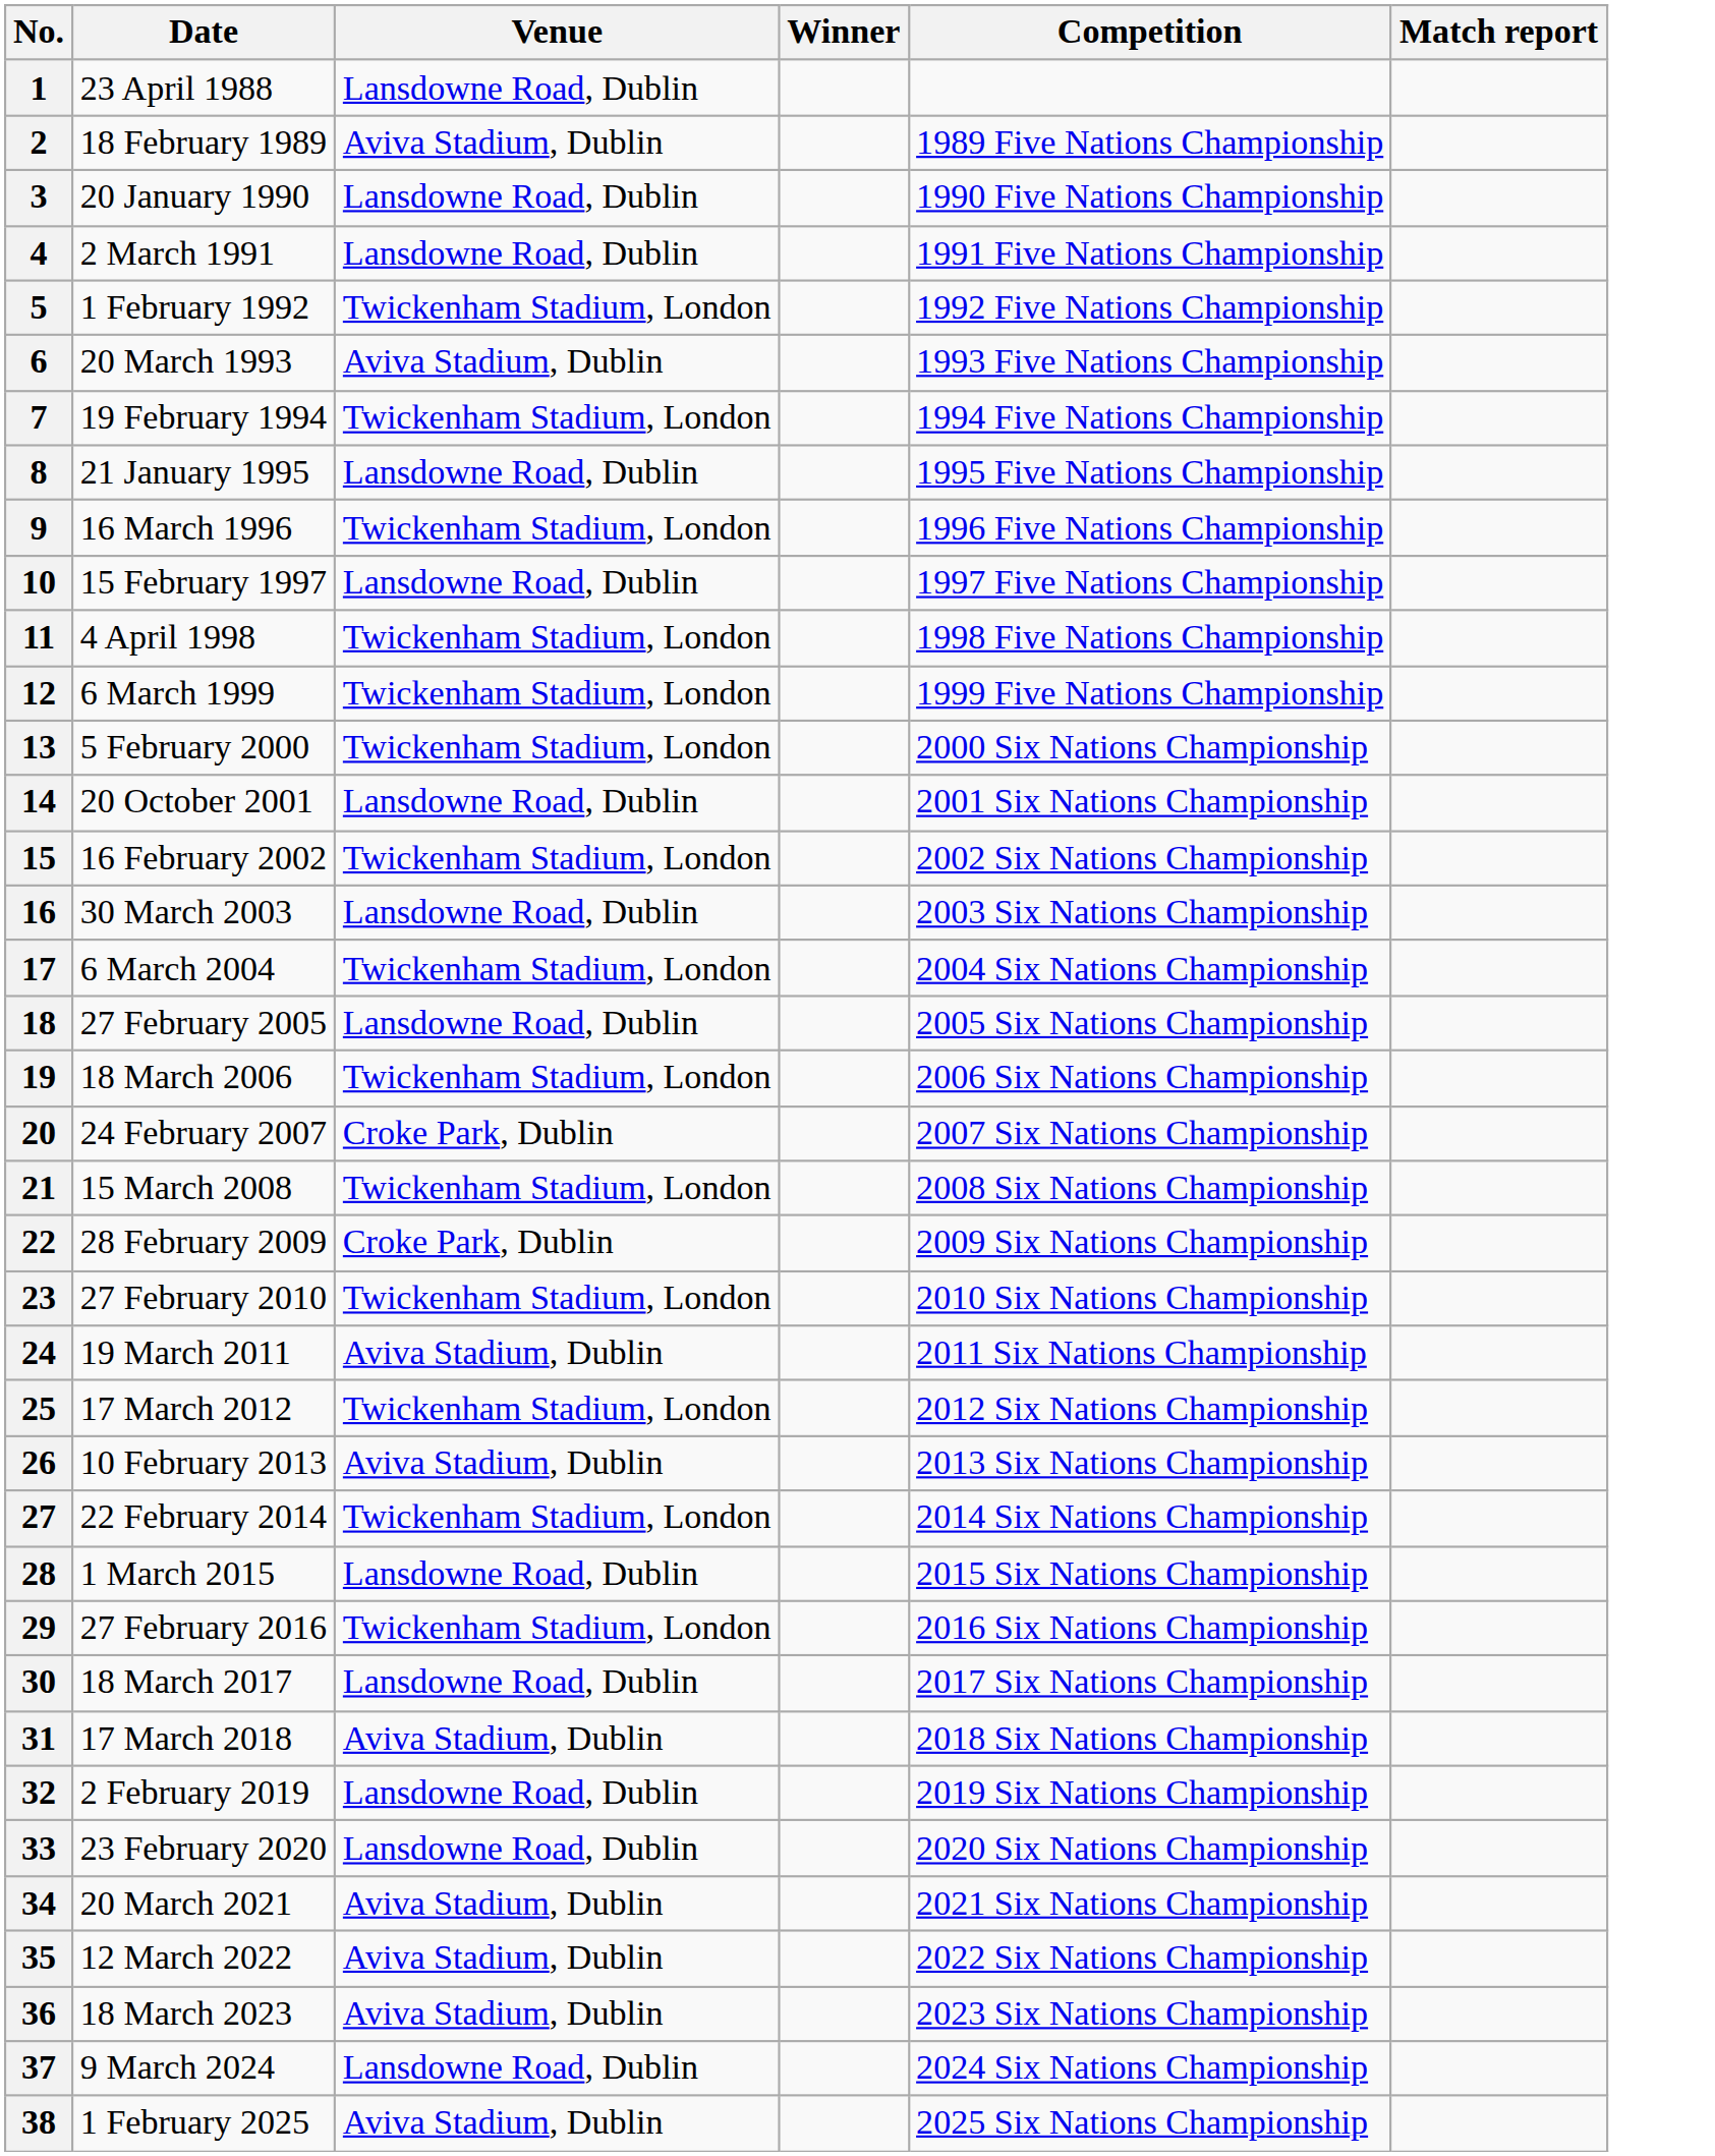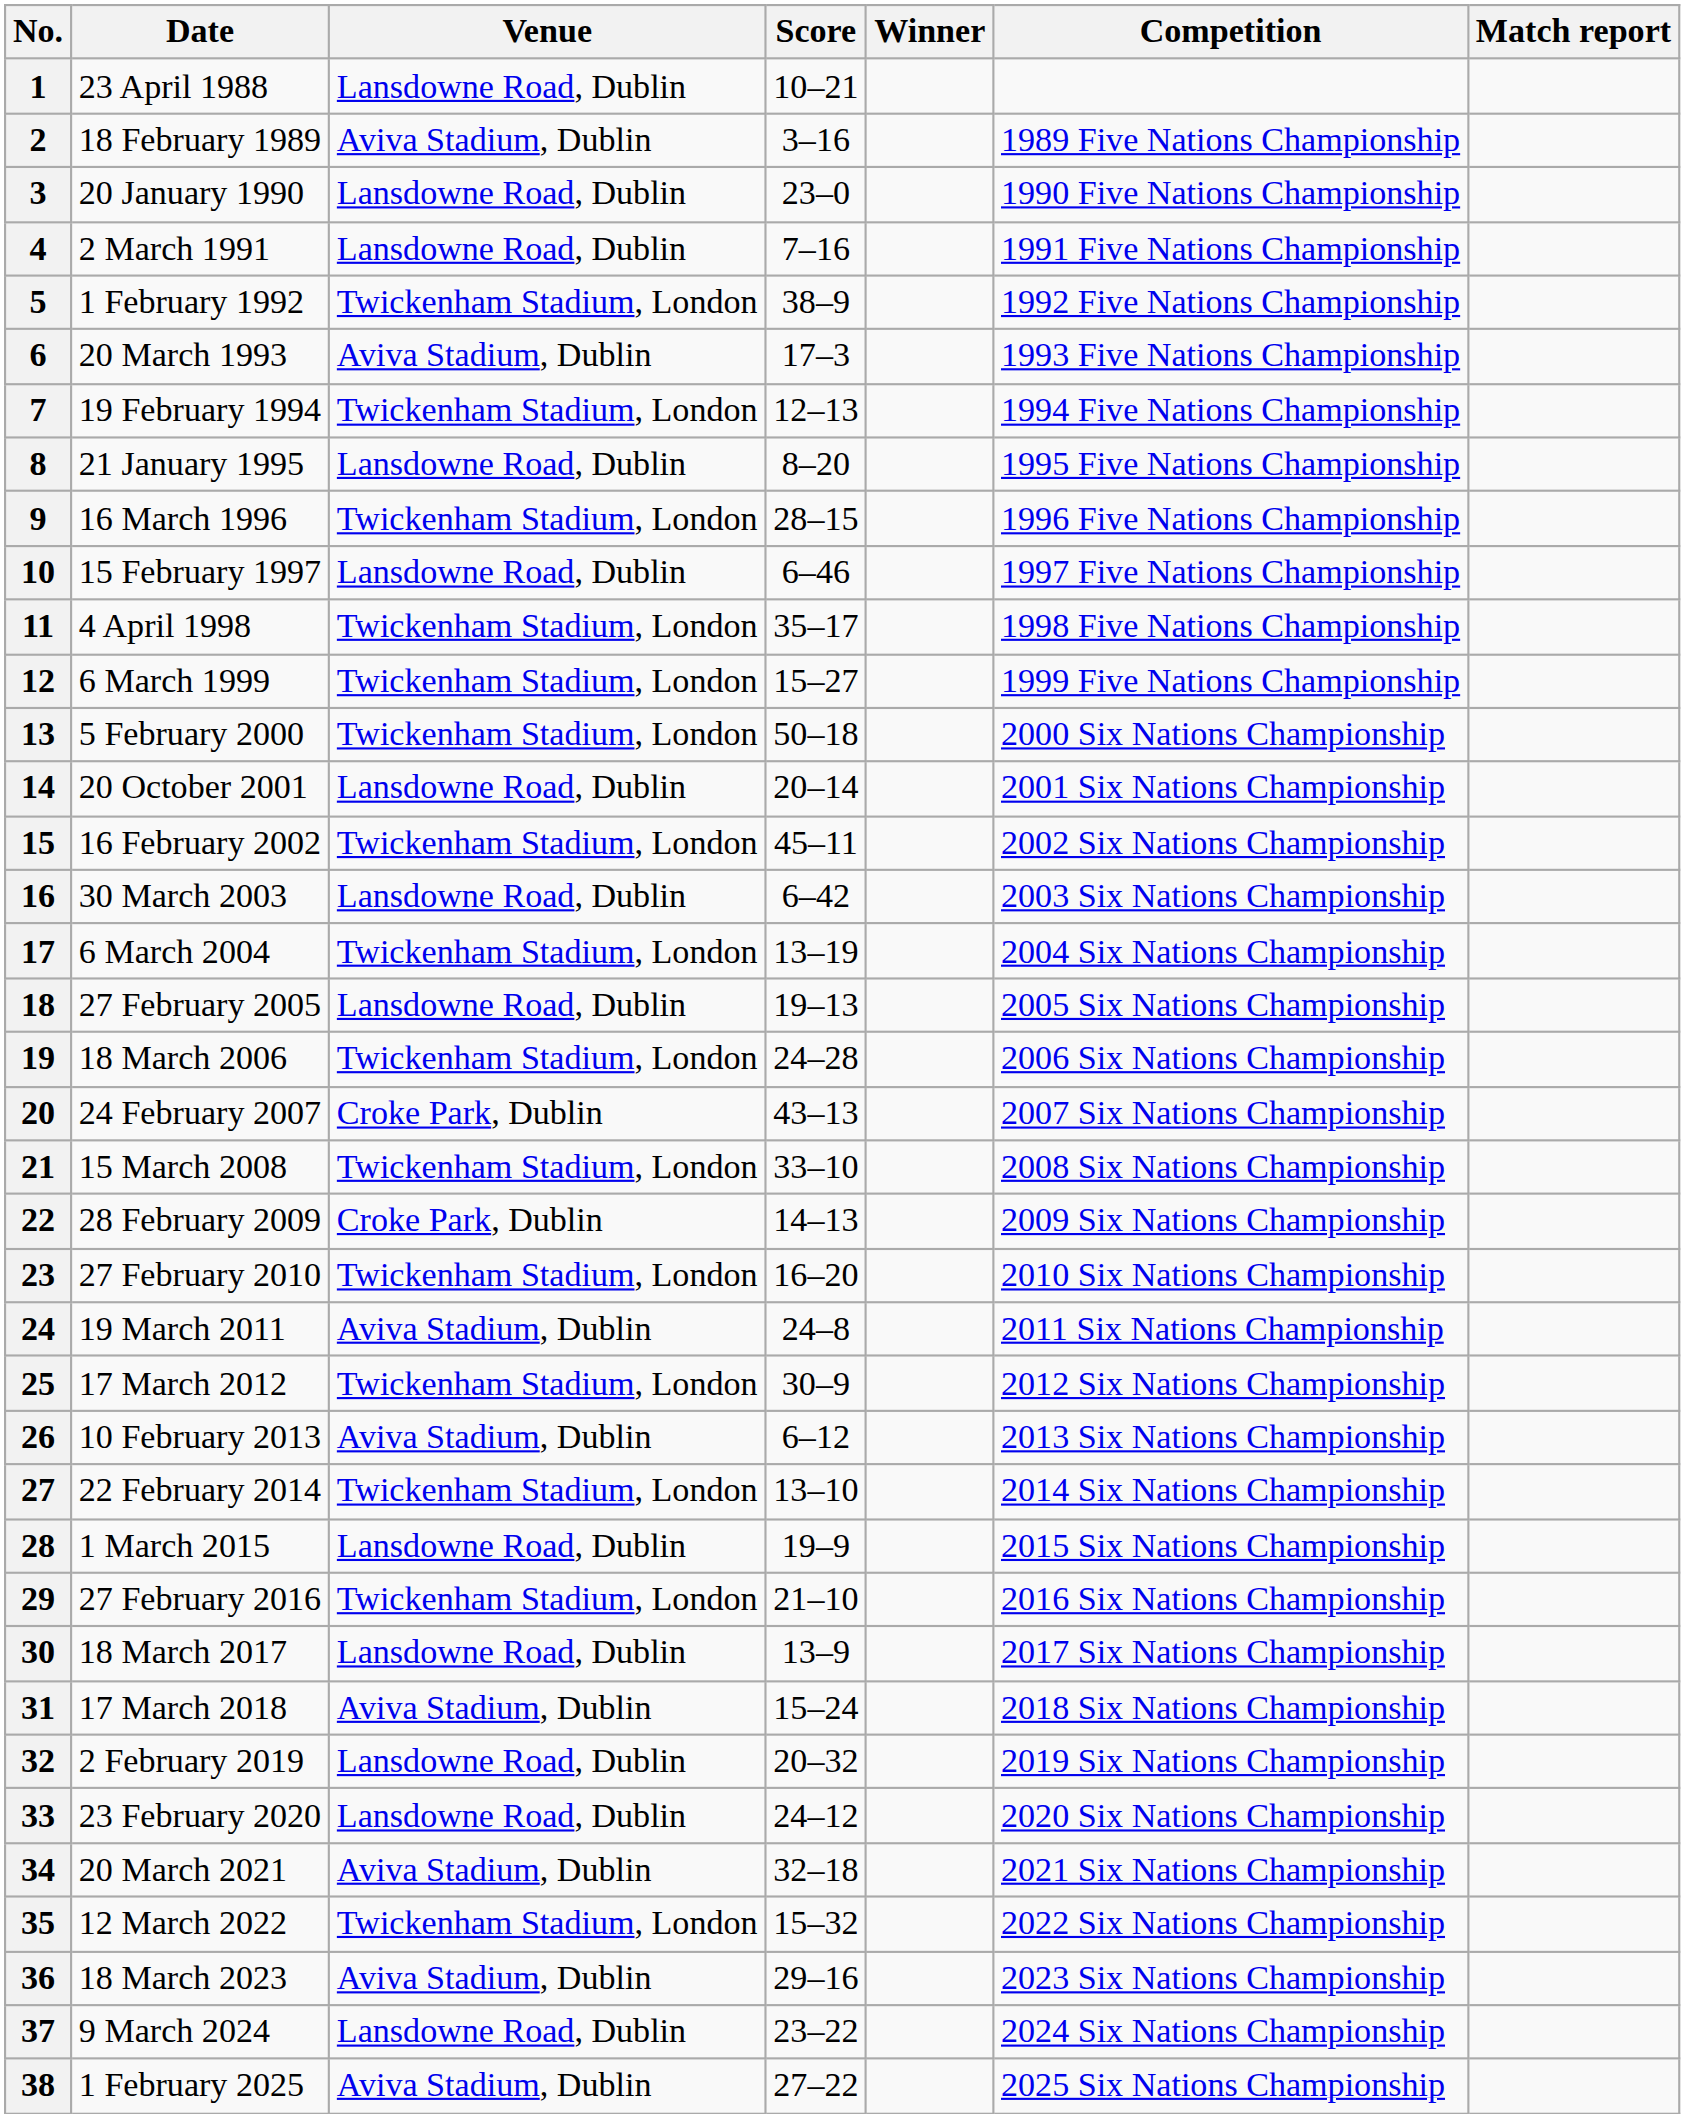 <table class="wikitable">
 <tr>
 <th>No.</th>
 <th>Date</th>
 <th>Venue</th>
+<th>Score</th>
 <th>Winner</th>
 <th>Competition</th>
 <th>Match report</th>
 </tr>
 <tr>
 <th>1</th>
 <td>23 April 1988</td>
 <td><a href='#'>Lansdowne Road</a>, Dublin</td>
+<td align="center">10–21</td>
 <td></td>
 <td></td>
 <td></td>
 </tr>
 <tr>
 <th>2</th>
 <td>18 February 1989</td>
 <td><a href='#'>Aviva Stadium</a>, Dublin</td>
+<td align="center">3–16</td>
 <td></td>
 <td><a href='#'>1989 Five Nations Championship</a></td>
 <td></td>
 </tr>
 <tr>
 <th>3</th>
 <td>20 January 1990</td>
 <td><a href='#'>Lansdowne Road</a>, Dublin</td>
+<td align="center">23–0</td>
 <td></td>
 <td><a href='#'>1990 Five Nations Championship</a></td>
 <td></td>
 </tr>
 <tr>
 <th>4</th>
 <td>2 March 1991</td>
 <td><a href='#'>Lansdowne Road</a>, Dublin</td>
+<td align="center">7–16</td>
 <td></td>
 <td><a href='#'>1991 Five Nations Championship</a></td>
 <td></td>
 </tr>
 <tr>
 <th>5</th>
 <td>1 February 1992</td>
 <td><a href='#'>Twickenham Stadium</a>, London</td>
+<td align="center">38–9</td>
 <td></td>
 <td><a href='#'>1992 Five Nations Championship</a></td>
 <td></td>
 </tr>
 <tr>
 <th>6</th>
 <td>20 March 1993</td>
 <td><a href='#'>Aviva Stadium</a>, Dublin</td>
+<td align="center">17–3</td>
 <td></td>
 <td><a href='#'>1993 Five Nations Championship</a></td>
 <td></td>
 </tr>
 <tr>
 <th>7</th>
 <td>19 February 1994</td>
 <td><a href='#'>Twickenham Stadium</a>, London</td>
+<td align="center">12–13</td>
 <td></td>
 <td><a href='#'>1994 Five Nations Championship</a></td>
 <td></td>
 </tr>
 <tr>
 <th>8</th>
 <td>21 January 1995</td>
 <td><a href='#'>Lansdowne Road</a>, Dublin</td>
+<td align="center">8–20</td>
 <td></td>
 <td><a href='#'>1995 Five Nations Championship</a></td>
 <td></td>
 </tr>
 <tr>
 <th>9</th>
 <td>16 March 1996</td>
 <td><a href='#'>Twickenham Stadium</a>, London</td>
+<td align="center">28–15</td>
 <td></td>
 <td><a href='#'>1996 Five Nations Championship</a></td>
 <td></td>
 </tr>
 <tr>
 <th>10</th>
 <td>15 February 1997</td>
 <td><a href='#'>Lansdowne Road</a>, Dublin</td>
+<td align="center">6–46</td>
 <td></td>
 <td><a href='#'>1997 Five Nations Championship</a></td>
 <td></td>
 </tr>
 <tr>
 <th>11</th>
 <td>4 April 1998</td>
 <td><a href='#'>Twickenham Stadium</a>, London</td>
+<td align="center">35–17</td>
 <td></td>
 <td><a href='#'>1998 Five Nations Championship</a></td>
 <td></td>
 </tr>
 <tr>
 <th>12</th>
 <td>6 March 1999</td>
 <td><a href='#'>Twickenham Stadium</a>, London</td>
+<td align="center">15–27</td>
 <td></td>
 <td><a href='#'>1999 Five Nations Championship</a></td>
 <td></td>
 </tr>
 <tr>
 <th>13</th>
 <td>5 February 2000</td>
 <td><a href='#'>Twickenham Stadium</a>, London</td>
+<td align="center">50–18</td>
 <td></td>
 <td><a href='#'>2000 Six Nations Championship</a></td>
 <td></td>
 </tr>
 <tr>
 <th>14</th>
 <td>20 October 2001</td>
 <td><a href='#'>Lansdowne Road</a>, Dublin</td>
+<td align="center">20–14</td>
 <td></td>
 <td><a href='#'>2001 Six Nations Championship</a></td>
 <td></td>
 </tr>
 <tr>
 <th>15</th>
 <td>16 February 2002</td>
 <td><a href='#'>Twickenham Stadium</a>, London</td>
+<td align="center">45–11</td>
 <td></td>
 <td><a href='#'>2002 Six Nations Championship</a></td>
 <td></td>
 </tr>
 <tr>
 <th>16</th>
 <td>30 March 2003</td>
 <td><a href='#'>Lansdowne Road</a>, Dublin</td>
+<td align="center">6–42</td>
 <td></td>
 <td><a href='#'>2003 Six Nations Championship</a></td>
 <td></td>
 </tr>
 <tr>
 <th>17</th>
 <td>6 March 2004</td>
 <td><a href='#'>Twickenham Stadium</a>, London</td>
+<td align="center">13–19</td>
 <td></td>
 <td><a href='#'>2004 Six Nations Championship</a></td>
 <td></td>
 </tr>
 <tr>
 <th>18</th>
 <td>27 February 2005</td>
 <td><a href='#'>Lansdowne Road</a>, Dublin</td>
+<td align="center">19–13</td>
 <td></td>
 <td><a href='#'>2005 Six Nations Championship</a></td>
 <td></td>
 </tr>
 <tr>
 <th>19</th>
 <td>18 March 2006</td>
 <td><a href='#'>Twickenham Stadium</a>, London</td>
+<td align="center">24–28</td>
 <td></td>
 <td><a href='#'>2006 Six Nations Championship</a></td>
 <td></td>
 </tr>
 <tr>
 <th>20</th>
 <td>24 February 2007</td>
 <td><a href='#'>Croke Park</a>, Dublin</td>
+<td align="center">43–13</td>
 <td></td>
 <td><a href='#'>2007 Six Nations Championship</a></td>
 <td></td>
 </tr>
 <tr>
 <th>21</th>
 <td>15 March 2008</td>
 <td><a href='#'>Twickenham Stadium</a>, London</td>
+<td align="center">33–10</td>
 <td></td>
 <td><a href='#'>2008 Six Nations Championship</a></td>
 <td></td>
 </tr>
 <tr>
 <th>22</th>
 <td>28 February 2009</td>
 <td><a href='#'>Croke Park</a>, Dublin</td>
+<td align="center">14–13</td>
 <td></td>
 <td><a href='#'>2009 Six Nations Championship</a></td>
 <td></td>
 </tr>
 <tr>
 <th>23</th>
 <td>27 February 2010</td>
 <td><a href='#'>Twickenham Stadium</a>, London</td>
+<td align="center">16–20</td>
 <td></td>
 <td><a href='#'>2010 Six Nations Championship</a></td>
 <td></td>
 </tr>
 <tr>
 <th>24</th>
 <td>19 March 2011</td>
 <td><a href='#'>Aviva Stadium</a>, Dublin</td>
+<td align="center">24–8</td>
 <td></td>
 <td><a href='#'>2011 Six Nations Championship</a></td>
 <td></td>
 </tr>
 <tr>
 <th>25</th>
 <td>17 March 2012</td>
 <td><a href='#'>Twickenham Stadium</a>, London</td>
+<td align="center">30–9</td>
 <td></td>
 <td><a href='#'>2012 Six Nations Championship</a></td>
 <td></td>
 </tr>
 <tr>
 <th>26</th>
 <td>10 February 2013</td>
 <td><a href='#'>Aviva Stadium</a>, Dublin</td>
+<td align="center">6–12</td>
 <td></td>
 <td><a href='#'>2013 Six Nations Championship</a></td>
 <td></td>
 </tr>
 <tr>
 <th>27</th>
 <td>22 February 2014</td>
 <td><a href='#'>Twickenham Stadium</a>, London</td>
+<td align="center">13–10</td>
 <td></td>
 <td><a href='#'>2014 Six Nations Championship</a></td>
 <td></td>
 </tr>
 <tr>
 <th>28</th>
 <td>1 March 2015</td>
 <td><a href='#'>Lansdowne Road</a>, Dublin</td>
+<td align="center">19–9</td>
 <td></td>
 <td><a href='#'>2015 Six Nations Championship</a></td>
 <td></td>
 </tr>
 <tr>
 <th>29</th>
 <td>27 February 2016</td>
 <td><a href='#'>Twickenham Stadium</a>, London</td>
+<td align="center">21–10</td>
 <td></td>
 <td><a href='#'>2016 Six Nations Championship</a></td>
 <td></td>
 </tr>
 <tr>
 <th>30</th>
 <td>18 March 2017</td>
 <td><a href='#'>Lansdowne Road</a>, Dublin</td>
+<td align="center">13–9</td>
 <td></td>
 <td><a href='#'>2017 Six Nations Championship</a></td>
 <td></td>
 </tr>
 <tr>
 <th>31</th>
 <td>17 March 2018</td>
 <td><a href='#'>Aviva Stadium</a>, Dublin</td>
+<td align="center">15–24</td>
 <td></td>
 <td><a href='#'>2018 Six Nations Championship</a></td>
 <td></td>
 </tr>
 <tr>
 <th>32</th>
 <td>2 February 2019</td>
 <td><a href='#'>Lansdowne Road</a>, Dublin</td>
+<td align="center">20–32</td>
 <td></td>
 <td><a href='#'>2019 Six Nations Championship</a></td>
 <td></td>
 </tr>
 <tr>
 <th>33</th>
 <td>23 February 2020</td>
 <td><a href='#'>Lansdowne Road</a>, Dublin</td>
+<td align="center">24–12</td>
 <td></td>
 <td><a href='#'>2020 Six Nations Championship</a></td>
 <td></td>
 </tr>
 <tr>
 <th>34</th>
 <td>20 March 2021</td>
 <td><a href='#'>Aviva Stadium</a>, Dublin</td>
+<td align="center">32–18</td>
 <td></td>
 <td><a href='#'>2021 Six Nations Championship</a></td>
 <td></td>
 </tr>
 <tr>
 <th>35</th>
 <td>12 March 2022</td>
-<td><a href='#'>Aviva Stadium</a>, Dublin</td>
+<td><a href='#'>Twickenham Stadium</a>, London</td>
+<td align="center">15–32</td>
 <td></td>
 <td><a href='#'>2022 Six Nations Championship</a></td>
 <td></td>
 </tr>
 <tr>
 <th>36</th>
 <td>18 March 2023</td>
 <td><a href='#'>Aviva Stadium</a>, Dublin</td>
+<td align="center">29–16</td>
 <td></td>
 <td><a href='#'>2023 Six Nations Championship</a></td>
 <td></td>
 </tr>
 <tr>
 <th>37</th>
 <td>9 March 2024</td>
 <td><a href='#'>Lansdowne Road</a>, Dublin</td>
+<td align="center">23–22</td>
 <td></td>
 <td><a href='#'>2024 Six Nations Championship</a></td>
 <td></td>
 </tr>
 <tr>
 <th>38</th>
 <td>1 February 2025</td>
 <td><a href='#'>Aviva Stadium</a>, Dublin</td>
+<td align="center">27–22</td>
 <td></td>
 <td><a href='#'>2025 Six Nations Championship</a></td>
 <td></td>
 </tr>
 </table>
